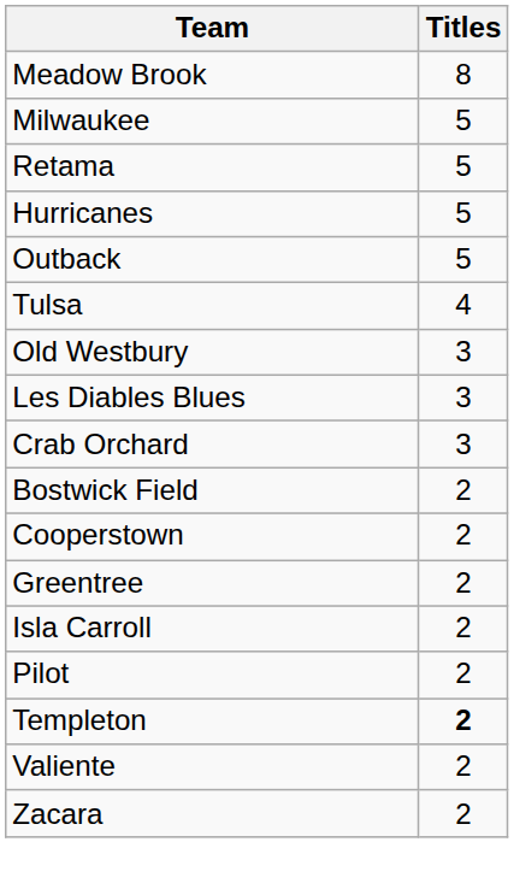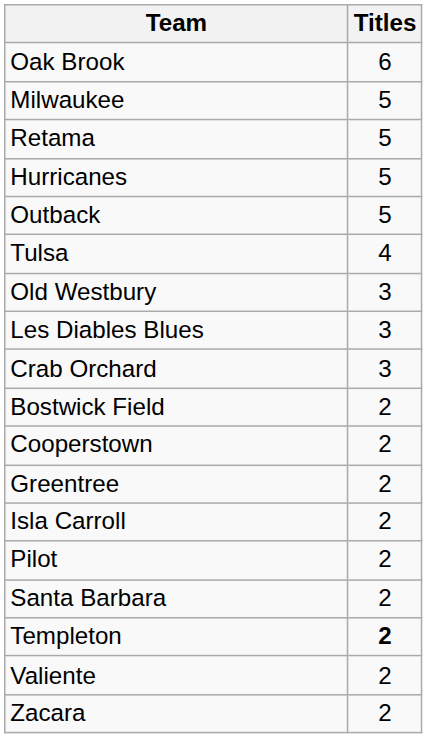 <table class="wikitable sortable" style="text-align:left">
 <tr>
 <th width="220px">Team</th>
 <th width="40px">Titles</th>
 </tr>
 <tr>
-<td>Meadow Brook</td>
-<td align=center>8</td>
+<td>Oak Brook</td>
+<td align=center>6</td>
 </tr>
 <tr>
 <td>Milwaukee</td>
 <td align=center>5</td>
 </tr>
 <tr>
 <td>Retama</td>
 <td align=center>5</td>
 </tr>
 <tr>
 <td>Hurricanes</td>
 <td align=center>5</td>
 </tr>
 <tr>
 <td>Outback</td>
 <td align=center>5</td>
 </tr>
 <tr>
 <td>Tulsa</td>
 <td align=center>4</td>
 </tr>
 <tr>
 <td>Old Westbury</td>
 <td align=center>3</td>
 </tr>
 <tr>
 <td>Les Diables Blues</td>
 <td align=center>3</td>
 </tr>
 <tr>
 <td>Crab Orchard</td>
 <td align=center>3</td>
 </tr>
 <tr>
 <td>Bostwick Field</td>
 <td align=center>2</td>
 </tr>
 <tr>
 <td>Cooperstown</td>
 <td align=center>2</td>
 </tr>
 <tr>
 <td>Greentree</td>
 <td align=center>2</td>
 </tr>
 <tr>
 <td>Isla Carroll</td>
 <td align=center>2</td>
 </tr>
 <tr>
 <td>Pilot</td>
 <td align=center>2</td>
 </tr>
 <tr>
+<td>Santa Barbara</td>
+<td align=center>2</td>
+</tr>
+<tr>
 <td>Templeton</td>
 <td align=center><strong>2</strong></td>
 </tr>
 <tr>
 <td>Valiente</td>
 <td align=center>2</td>
 </tr>
 <tr>
 <td>Zacara</td>
 <td align=center>2</td>
 </tr>
 </table>
